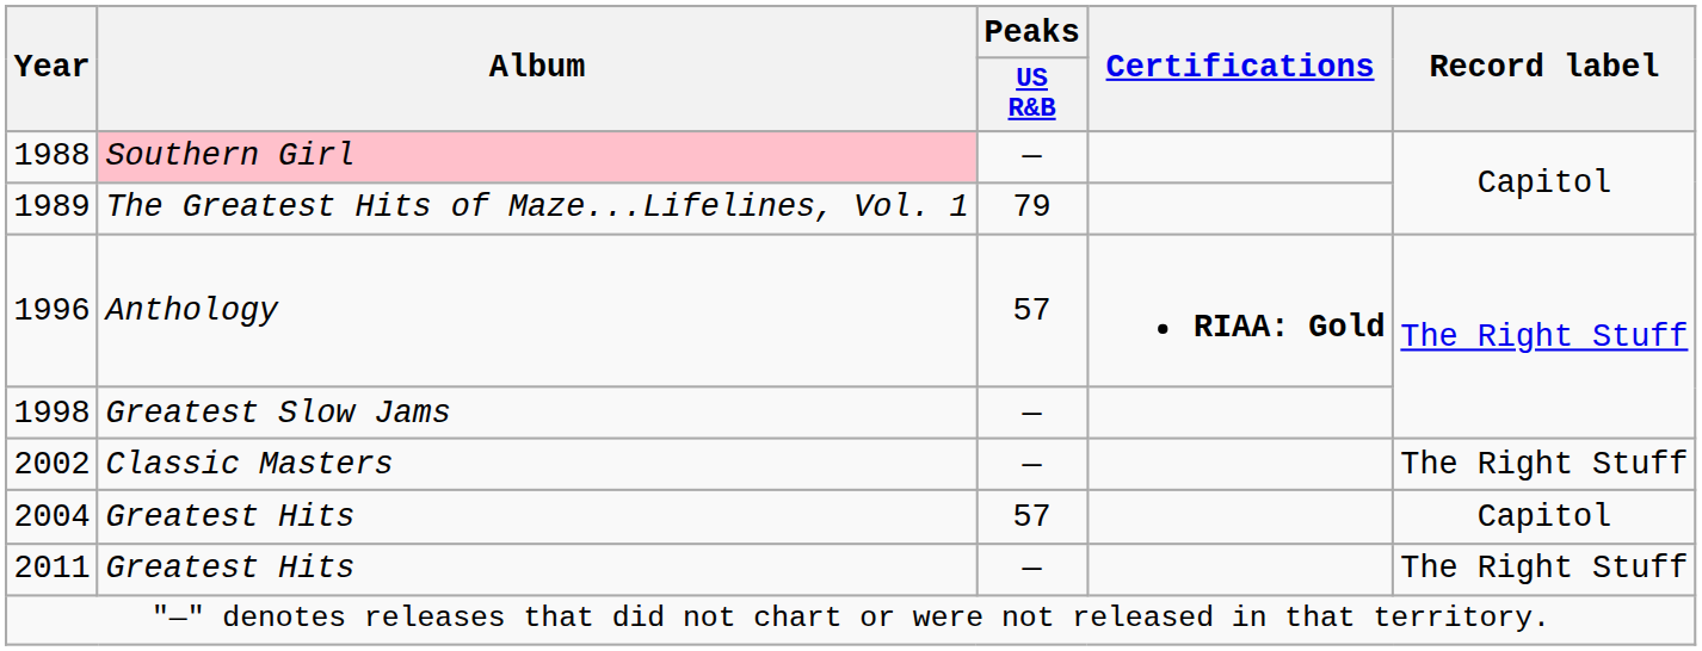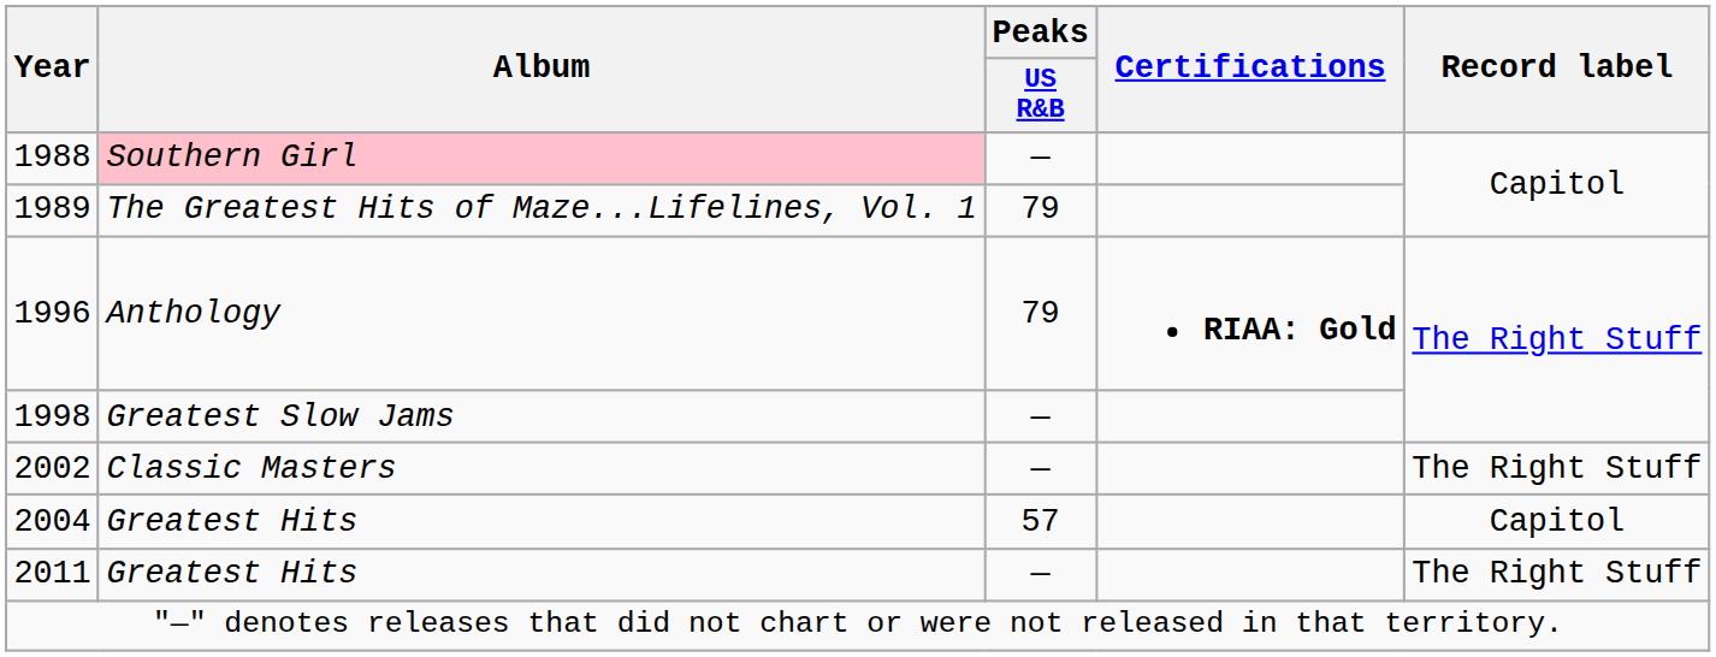 <table class="wikitable" style="text-align:center;">
 <tr>
 <th rowspan="2">Year</th>
 <th rowspan="2">Album</th>
 <th colspan="1">Peaks</th>
 <th rowspan="2"><a href='#'>Certifications</a></th>
 <th rowspan="2">Record label</th>
 </tr>
 <tr style="font-size:smaller;">
 <th width="35"><a href='#'>US<br>R&B</a><br></th>
 </tr>
 <tr>
 <td>1988</td>
 <td style="background: pink; text-align:left"><em>Southern Girl</em></td>
 <td>—</td>
 <td style="text-align:left"></td>
 <td rowspan="2">Capitol</td>
 </tr>
 <tr>
 <td>1989</td>
 <td style="text-align:left"><em>The Greatest Hits of Maze...Lifelines, Vol. 1</em></td>
 <td>79</td>
 <td style="text-align:left"></td>
 </tr>
 <tr>
 <td>1996</td>
 <td style="text-align:left"><em>Anthology</em></td>
-<td>57</td>
+<td>79</td>
 <td style="text-align:left"><strong><br><ul><li>RIAA: Gold</li></ul></strong></td>
 <td rowspan="2"><a href='#'>The Right Stuff</a></td>
 </tr>
 <tr>
 <td>1998</td>
 <td style="text-align:left"><em>Greatest Slow Jams</em></td>
 <td>—</td>
 <td style="text-align:left"></td>
 </tr>
 <tr>
 <td>2002</td>
 <td style="text-align:left"><em>Classic Masters</em></td>
 <td>—</td>
 <td style="text-align:left"></td>
 <td rowspan="1">The Right Stuff</td>
 </tr>
 <tr>
 <td>2004</td>
 <td style="text-align:left"><em>Greatest Hits</em></td>
 <td>57</td>
 <td style="text-align:left"></td>
 <td rowspan="1">Capitol</td>
 </tr>
 <tr>
 <td>2011</td>
 <td style="text-align:left"><em>Greatest Hits</em></td>
 <td>—</td>
 <td style="text-align:left"></td>
 <td rowspan="1">The Right Stuff</td>
 </tr>
 <tr>
 <td colspan="6" style="text-align:center; font-size:9pt;">"—" denotes releases that did not chart or were not released in that territory.</td>
 </tr>
 </table>
